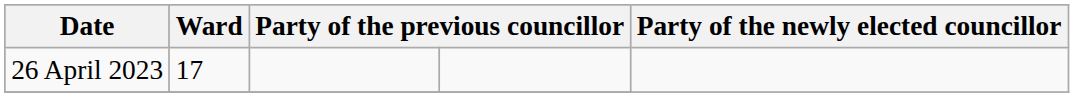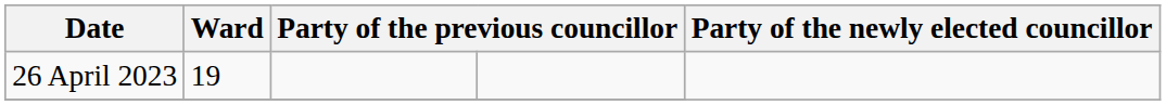 <table class="wikitable">
 <tr>
 <th>Date</th>
 <th>Ward</th>
 <th colspan=2>Party of the previous councillor</th>
 <th colspan=2>Party of the newly elected councillor</th>
 </tr>
 <tr>
 <td>26 April 2023</td>
-<td>17</td>
+<td>19</td>
 <td></td>
 <td></td>
 </tr>
 <tr>
 </tr>
 </table>
